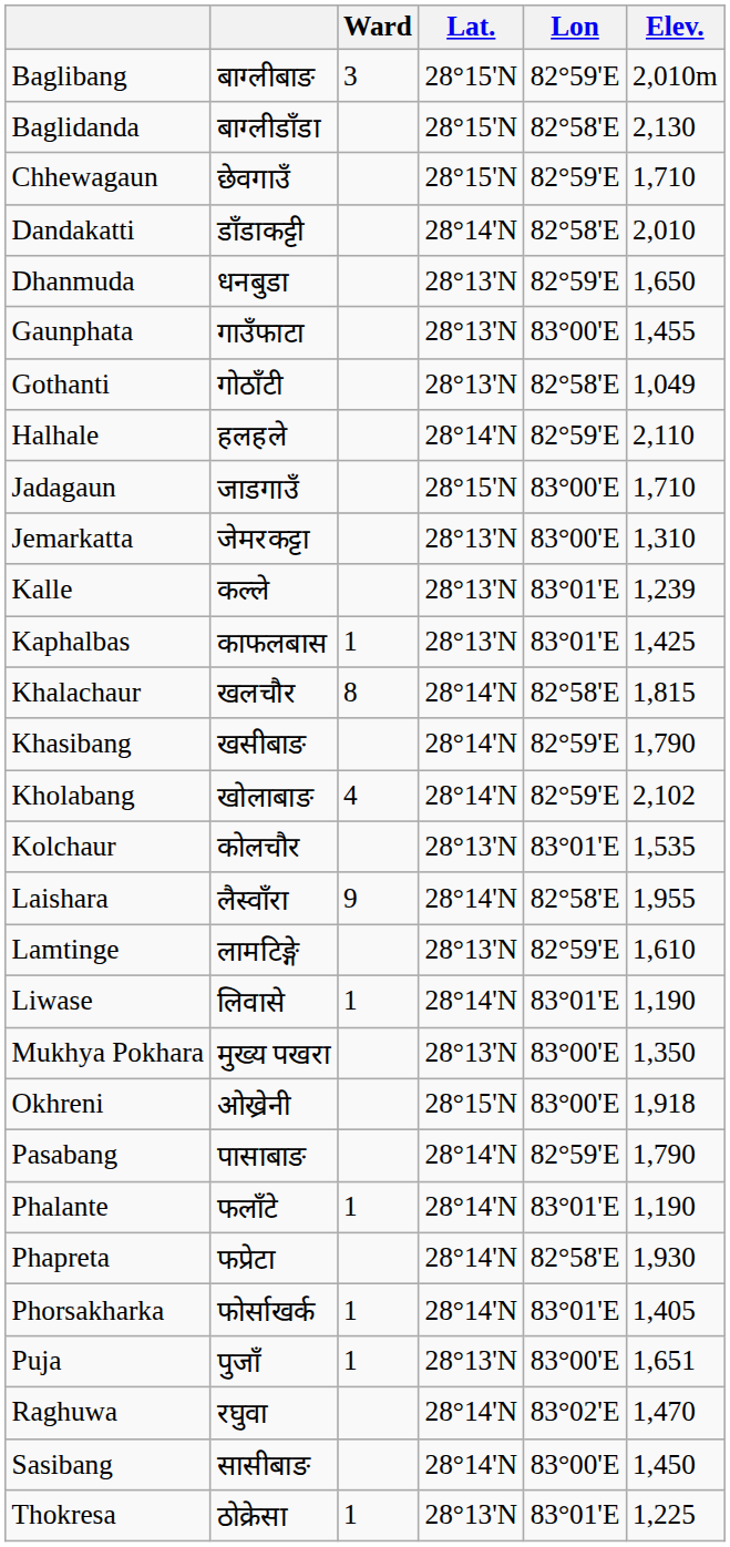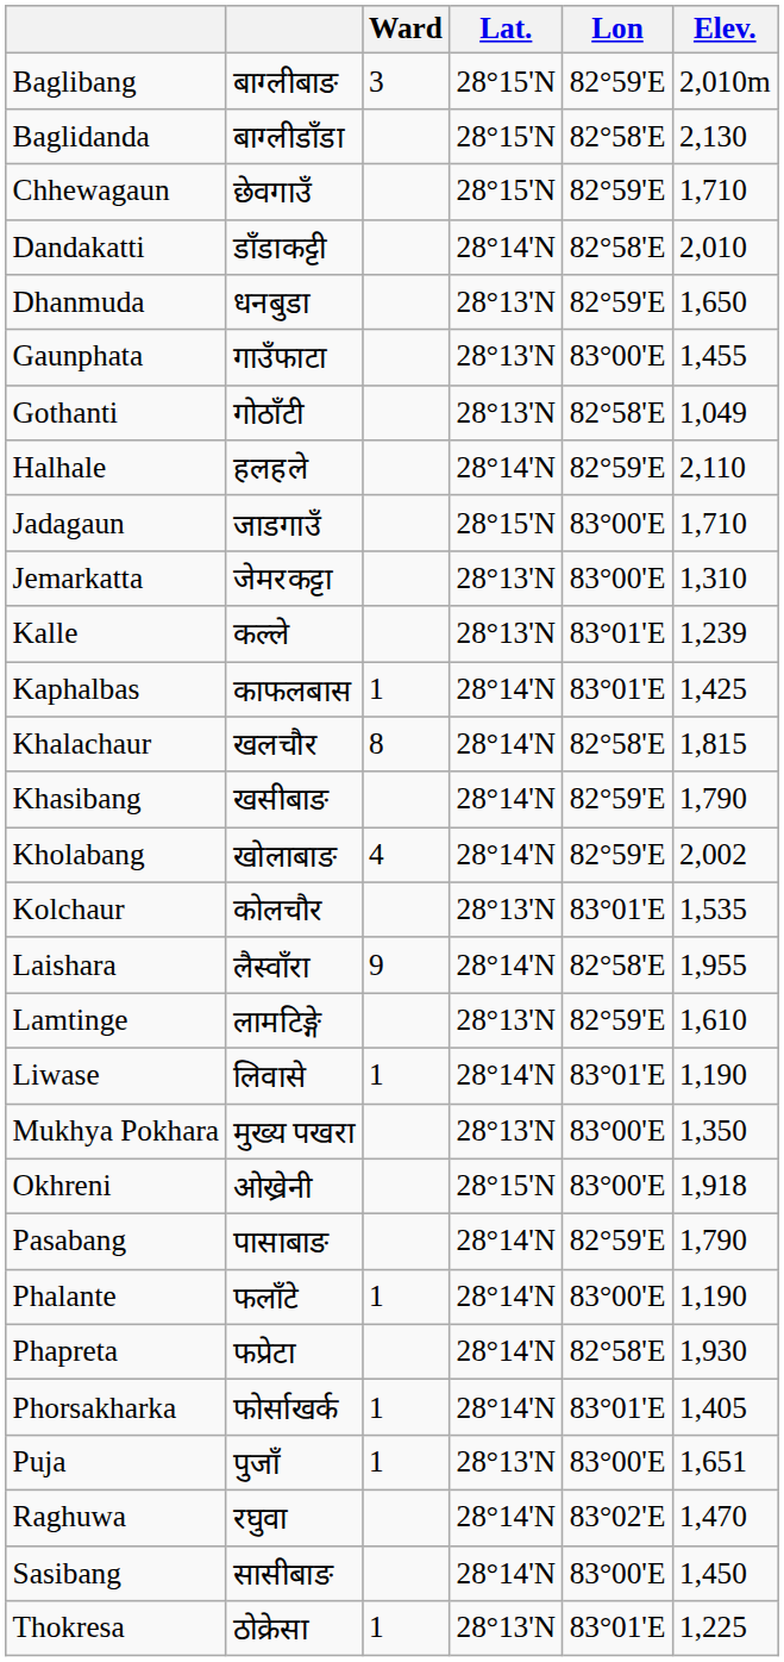 <table class="wikitable">
 <tr>
 <th></th>
 <th></th>
 <th>Ward</th>
 <th><a href='#'>Lat.</a></th>
 <th><a href='#'>Lon</a></th>
 <th><a href='#'>Elev.</a></th>
 </tr>
 <tr>
 <td>Baglibang</td>
 <td>बाग्लीबाङ</td>
 <td>3</td>
 <td>28°15'N</td>
 <td>82°59'E</td>
 <td>2,010m</td>
 </tr>
 <tr>
 <td>Baglidanda</td>
 <td>बाग्लीडाँडा</td>
 <td></td>
 <td>28°15'N</td>
 <td>82°58'E</td>
 <td>2,130</td>
 </tr>
 <tr>
 <td>Chhewagaun</td>
 <td>छेवगाउँ</td>
 <td></td>
 <td>28°15'N</td>
 <td>82°59'E</td>
 <td>1,710</td>
 </tr>
 <tr>
 <td>Dandakatti</td>
 <td>डाँडाकट्टी</td>
 <td></td>
 <td>28°14'N</td>
 <td>82°58'E</td>
 <td>2,010</td>
 </tr>
 <tr>
 <td>Dhanmuda</td>
 <td>धनबुडा</td>
 <td></td>
 <td>28°13'N</td>
 <td>82°59'E</td>
 <td>1,650</td>
 </tr>
 <tr>
 <td>Gaunphata</td>
 <td>गाउँफाटा</td>
 <td></td>
 <td>28°13'N</td>
 <td>83°00'E</td>
 <td>1,455</td>
 </tr>
 <tr>
 <td>Gothanti</td>
 <td>गोठाँटी</td>
 <td></td>
 <td>28°13'N</td>
 <td>82°58'E</td>
 <td>1,049</td>
 </tr>
 <tr>
 <td>Halhale</td>
 <td>हलहले</td>
 <td></td>
 <td>28°14'N</td>
 <td>82°59'E</td>
 <td>2,110</td>
 </tr>
 <tr>
 <td>Jadagaun</td>
 <td>जाडगाउँ</td>
 <td></td>
 <td>28°15'N</td>
 <td>83°00'E</td>
 <td>1,710</td>
 </tr>
 <tr>
 <td>Jemarkatta</td>
 <td>जेमरकट्टा</td>
 <td></td>
 <td>28°13'N</td>
 <td>83°00'E</td>
 <td>1,310</td>
 </tr>
 <tr>
 <td>Kalle</td>
 <td>कल्ले</td>
 <td></td>
 <td>28°13'N</td>
 <td>83°01'E</td>
 <td>1,239</td>
 </tr>
 <tr>
 <td>Kaphalbas</td>
 <td>काफलबास</td>
 <td>1</td>
-<td>28°13'N</td>
+<td>28°14'N</td>
 <td>83°01'E</td>
 <td>1,425</td>
 </tr>
 <tr>
 <td>Khalachaur</td>
 <td>खलचौर</td>
 <td>8</td>
 <td>28°14'N</td>
 <td>82°58'E</td>
 <td>1,815</td>
 </tr>
 <tr>
 <td>Khasibang</td>
 <td>खसीबाङ</td>
 <td></td>
 <td>28°14'N</td>
 <td>82°59'E</td>
 <td>1,790</td>
 </tr>
 <tr>
 <td>Kholabang</td>
 <td>खोलाबाङ</td>
 <td>4</td>
 <td>28°14'N</td>
 <td>82°59'E</td>
-<td>2,102</td>
+<td>2,002</td>
 </tr>
 <tr>
 <td>Kolchaur</td>
 <td>कोलचौर</td>
 <td></td>
 <td>28°13'N</td>
 <td>83°01'E</td>
 <td>1,535</td>
 </tr>
 <tr>
 <td>Laishara</td>
 <td>लैस्वाँरा</td>
 <td>9</td>
 <td>28°14'N</td>
 <td>82°58'E</td>
 <td>1,955</td>
 </tr>
 <tr>
 <td>Lamtinge</td>
 <td>लामटिङ्गे</td>
 <td></td>
 <td>28°13'N</td>
 <td>82°59'E</td>
 <td>1,610</td>
 </tr>
 <tr>
 <td>Liwase</td>
 <td>लिवासे</td>
 <td>1</td>
 <td>28°14'N</td>
 <td>83°01'E</td>
 <td>1,190</td>
 </tr>
 <tr>
 <td>Mukhya Pokhara</td>
 <td>मुख्य पखरा</td>
 <td></td>
 <td>28°13'N</td>
 <td>83°00'E</td>
 <td>1,350</td>
 </tr>
 <tr>
 <td>Okhreni</td>
 <td>ओख्रेनी</td>
 <td></td>
 <td>28°15'N</td>
 <td>83°00'E</td>
 <td>1,918</td>
 </tr>
 <tr>
 <td>Pasabang</td>
 <td>पासाबाङ</td>
 <td></td>
 <td>28°14'N</td>
 <td>82°59'E</td>
 <td>1,790</td>
 </tr>
 <tr>
 <td>Phalante</td>
 <td>फलाँटे</td>
 <td>1</td>
 <td>28°14'N</td>
-<td>83°01'E</td>
+<td>83°00'E</td>
 <td>1,190</td>
 </tr>
 <tr>
 <td>Phapreta</td>
 <td>फप्रेटा</td>
 <td></td>
 <td>28°14'N</td>
 <td>82°58'E</td>
 <td>1,930</td>
 </tr>
 <tr>
 <td>Phorsakharka</td>
 <td>फोर्साखर्क</td>
 <td>1</td>
 <td>28°14'N</td>
 <td>83°01'E</td>
 <td>1,405</td>
 </tr>
 <tr>
 <td>Puja</td>
 <td>पुजाँ</td>
 <td>1</td>
 <td>28°13'N</td>
 <td>83°00'E</td>
 <td>1,651</td>
 </tr>
 <tr>
 <td>Raghuwa</td>
 <td>रघुवा</td>
 <td></td>
 <td>28°14'N</td>
 <td>83°02'E</td>
 <td>1,470</td>
 </tr>
 <tr>
 <td>Sasibang</td>
 <td>सासीबाङ</td>
 <td></td>
 <td>28°14'N</td>
 <td>83°00'E</td>
 <td>1,450</td>
 </tr>
 <tr>
 <td>Thokresa</td>
 <td>ठोक्रेसा</td>
 <td>1</td>
 <td>28°13'N</td>
 <td>83°01'E</td>
 <td>1,225</td>
 </tr>
 </table>
